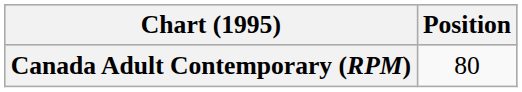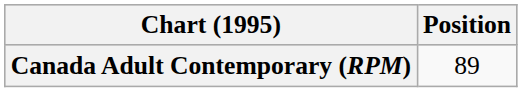 <table class="wikitable plainrowheaders" style="text-align:center">
 <tr>
 <th>Chart (1995)</th>
 <th>Position</th>
 </tr>
 <tr>
 <th scope="row">Canada Adult Contemporary (<em>RPM</em>)</th>
-<td>80</td>
+<td>89</td>
 </tr>
 </table>
